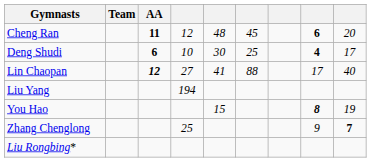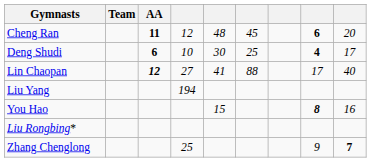 <table class="wikitable sortable collapsible autocollapse plainrowheaders" style="text-align:center; font-size:95%;">
 <tr>
 <th width=28% class=unsortable>Gymnasts</th>
 <th width=9% class=unsortable>Team</th>
 <th width=9% class=unsortable>AA</th>
 <th width=9% class=unsortable></th>
 <th width=9% class=unsortable></th>
 <th width=9% class=unsortable></th>
 <th width=9% class=unsortable></th>
 <th width=9% class=unsortable></th>
 <th width=9% class=unsortable></th>
 </tr>
 <tr>
 <td align=left><a href='#'>Cheng Ran</a></td>
 <td></td>
 <td><strong>11</strong></td>
 <td><em>12</em></td>
 <td><em>48</em></td>
 <td><em>45</em></td>
 <td></td>
 <td><strong>6</strong></td>
 <td><em>20</em></td>
 </tr>
 <tr>
 <td align=left><a href='#'>Deng Shudi</a></td>
 <td></td>
 <td><strong>6</strong></td>
 <td><em>10</em></td>
 <td><em>30</em></td>
 <td><em>25</em></td>
 <td></td>
 <td><strong>4</strong></td>
 <td><em>17</em></td>
 </tr>
 <tr>
 <td align=left><a href='#'>Lin Chaopan</a></td>
 <td></td>
 <td><strong><em>12</em></strong></td>
 <td><em>27</em></td>
 <td><em>41</em></td>
 <td><em>88</em></td>
 <td></td>
 <td><em>17</em></td>
 <td><em>40</em></td>
 </tr>
 <tr>
 <td align=left><a href='#'>Liu Yang</a></td>
 <td></td>
 <td></td>
 <td><em>194</em></td>
 <td></td>
 <td></td>
 <td></td>
 <td></td>
 <td></td>
 </tr>
 <tr>
 <td align=left><a href='#'>You Hao</a></td>
 <td></td>
 <td></td>
 <td></td>
 <td><em>15</em></td>
 <td></td>
 <td></td>
 <td><strong><em>8</em></strong></td>
-<td><em>19</em></td>
+<td><em>16</em></td>
+</tr>
+<tr>
+<td align=left><em><a href='#'>Liu Rongbing</a></em>*</td>
+<td></td>
+<td></td>
+<td></td>
+<td></td>
+<td></td>
+<td></td>
+<td></td>
+<td></td>
 </tr>
 <tr>
 <td align=left><a href='#'>Zhang Chenglong</a></td>
 <td></td>
 <td></td>
 <td><em>25</em></td>
 <td></td>
 <td></td>
 <td></td>
 <td><em>9</em></td>
 <td><strong>7</strong></td>
 </tr>
-<tr>
-<td align=left><em><a href='#'>Liu Rongbing</a></em>*</td>
-<td></td>
-<td></td>
-<td></td>
-<td></td>
-<td></td>
-<td></td>
-<td></td>
-<td></td>
-</tr>
 </table>
